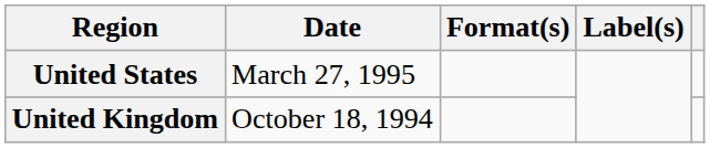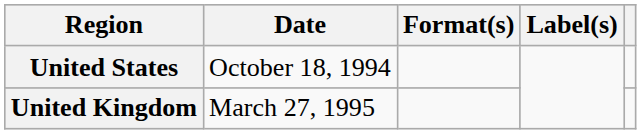 <table class="wikitable plainrowheaders">
 <tr>
 <th scope="col">Region</th>
 <th scope="col">Date</th>
 <th scope="col">Format(s)</th>
 <th scope="col">Label(s)</th>
 <th scope="col"></th>
 </tr>
 <tr>
 <th scope="row">United States</th>
-<td>March 27, 1995</td>
+<td>October 18, 1994</td>
 <td></td>
 <td rowspan="2"></td>
 <td></td>
 </tr>
 <tr>
 <th scope="row">United Kingdom</th>
-<td>October 18, 1994</td>
+<td>March 27, 1995</td>
 <td></td>
 <td></td>
 </tr>
 </table>
